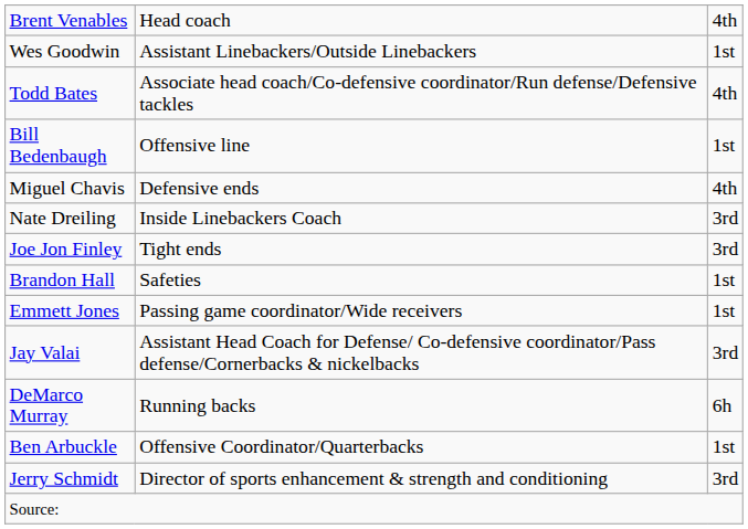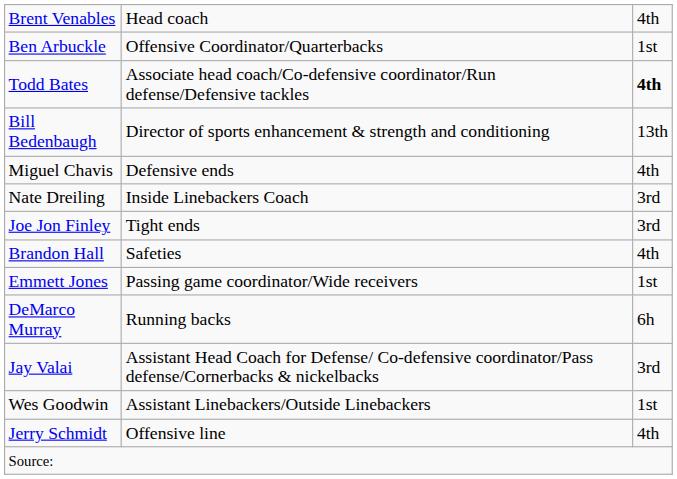 <table class="wikitable sortable">
 <tr>
 <td><a href='#'>Brent Venables</a></td>
 <td>Head coach</td>
 <td>4th</td>
 </tr>
 <tr>
-<td>Wes Goodwin</td>
-<td>Assistant Linebackers/Outside Linebackers</td>
+<td><a href='#'>Ben Arbuckle</a></td>
+<td>Offensive Coordinator/Quarterbacks</td>
 <td>1st</td>
 </tr>
 <tr>
 <td><a href='#'>Todd Bates</a></td>
 <td>Associate head coach/Co-defensive coordinator/Run defense/Defensive tackles</td>
-<td>4th</td>
+<td><strong>4th</strong></td>
 </tr>
 <tr>
 <td><a href='#'>Bill Bedenbaugh</a></td>
-<td>Offensive line</td>
-<td>1st</td>
+<td>Director of sports enhancement & strength and conditioning</td>
+<td>13th</td>
 </tr>
 <tr>
 <td>Miguel Chavis</td>
 <td>Defensive ends</td>
 <td>4th</td>
 </tr>
 <tr>
 <td>Nate Dreiling</td>
 <td>Inside Linebackers Coach</td>
 <td>3rd</td>
 </tr>
 <tr>
 <td><a href='#'>Joe Jon Finley</a></td>
 <td>Tight ends</td>
 <td>3rd</td>
 </tr>
 <tr>
 <td><a href='#'>Brandon Hall</a></td>
 <td>Safeties</td>
-<td>1st</td>
+<td>4th</td>
 </tr>
 <tr>
 <td><a href='#'>Emmett Jones</a></td>
 <td>Passing game coordinator/Wide receivers</td>
 <td>1st</td>
 </tr>
 <tr>
+<td><a href='#'>DeMarco Murray</a></td>
+<td>Running backs</td>
+<td>6h</td>
+</tr>
+<tr>
 <td><a href='#'>Jay Valai</a></td>
 <td>Assistant Head Coach for Defense/ Co-defensive coordinator/Pass defense/Cornerbacks & nickelbacks</td>
 <td>3rd</td>
 </tr>
 <tr>
-<td><a href='#'>DeMarco Murray</a></td>
-<td>Running backs</td>
-<td>6h</td>
-</tr>
-<tr>
-<td><a href='#'>Ben Arbuckle</a></td>
-<td>Offensive Coordinator/Quarterbacks</td>
+<td>Wes Goodwin</td>
+<td>Assistant Linebackers/Outside Linebackers</td>
 <td>1st</td>
 </tr>
 <tr>
 <td><a href='#'>Jerry Schmidt</a></td>
-<td>Director of sports enhancement & strength and conditioning</td>
-<td>3rd</td>
+<td>Offensive line</td>
+<td>4th</td>
 </tr>
 <tr>
 <td colspan="3";><small>Source: </small></td>
 </tr>
 </table>
